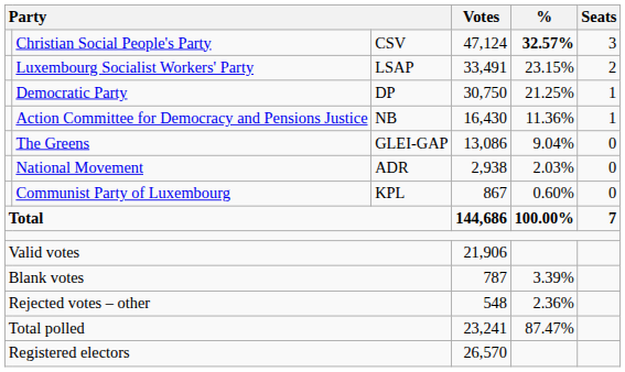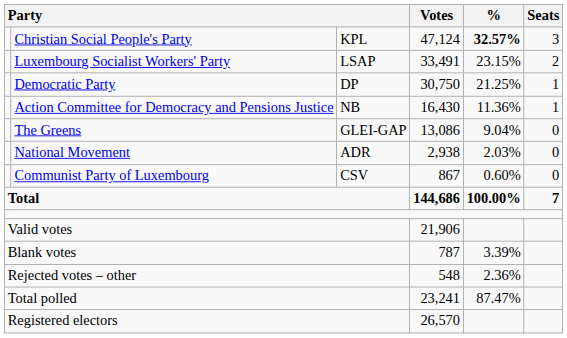 <table class="wikitable" border="1" style="text-align:right;">
 <tr>
 <th style="text-align:left;" valign=bottom colspan=3>Party</th>
 <th align=center valign=bottom width="50">Votes</th>
 <th align=center valign=bottom width="50">%</th>
 <th align=center>Seats</th>
 </tr>
 <tr>
 <td></td>
 <td align=left><a href='#'>Christian Social People's Party</a></td>
-<td align=left>CSV</td>
+<td align=left>KPL</td>
 <td>47,124</td>
 <td><strong>32.57%</strong></td>
 <td>3</td>
 </tr>
 <tr>
 <td></td>
 <td align=left><a href='#'>Luxembourg Socialist Workers' Party</a></td>
 <td align=left>LSAP</td>
 <td>33,491</td>
 <td>23.15%</td>
 <td>2</td>
 </tr>
 <tr>
 <td></td>
 <td align=left><a href='#'>Democratic Party</a></td>
 <td align=left>DP</td>
 <td>30,750</td>
 <td>21.25%</td>
 <td>1</td>
 </tr>
 <tr>
 <td></td>
 <td align=left><a href='#'>Action Committee for Democracy and Pensions Justice</a></td>
 <td align=left>NB</td>
 <td>16,430</td>
 <td>11.36%</td>
 <td>1</td>
 </tr>
 <tr>
 <td></td>
 <td align=left><a href='#'>The Greens</a></td>
 <td align=left>GLEI-GAP</td>
 <td>13,086</td>
 <td>9.04%</td>
 <td>0</td>
 </tr>
 <tr>
 <td></td>
 <td align=left><a href='#'>National Movement</a></td>
 <td align=left>ADR</td>
 <td>2,938</td>
 <td>2.03%</td>
 <td>0</td>
 </tr>
 <tr>
 <td></td>
 <td align=left><a href='#'>Communist Party of Luxembourg</a></td>
-<td align=left>KPL</td>
+<td align=left>CSV</td>
 <td>867</td>
 <td>0.60%</td>
 <td>0</td>
 </tr>
 <tr style="font-weight:bold">
 <td align=left colspan=3>Total</td>
 <td>144,686</td>
 <td>100.00%</td>
 <td>7</td>
 </tr>
 <tr>
 <td colspan=6 height="2"></td>
 </tr>
 <tr>
 <td align=left colspan=3>Valid votes</td>
 <td>21,906</td>
 <td></td>
 <td></td>
 </tr>
 <tr>
 <td align=left colspan=3>Blank votes</td>
 <td>787</td>
 <td>3.39%</td>
 <td></td>
 </tr>
 <tr>
 <td align=left colspan=3>Rejected votes – other</td>
 <td>548</td>
 <td>2.36%</td>
 <td></td>
 </tr>
 <tr>
 <td align=left colspan=3>Total polled</td>
 <td>23,241</td>
 <td>87.47%</td>
 <td></td>
 </tr>
 <tr>
 <td align=left colspan=3>Registered electors</td>
 <td>26,570</td>
 <td></td>
 <td></td>
 </tr>
 </table>
